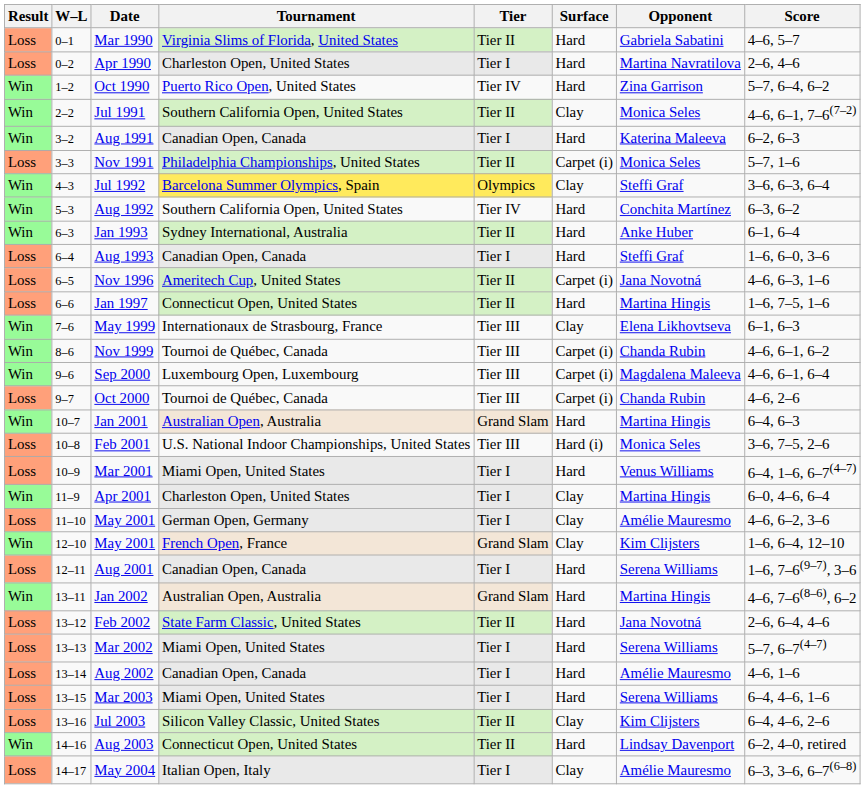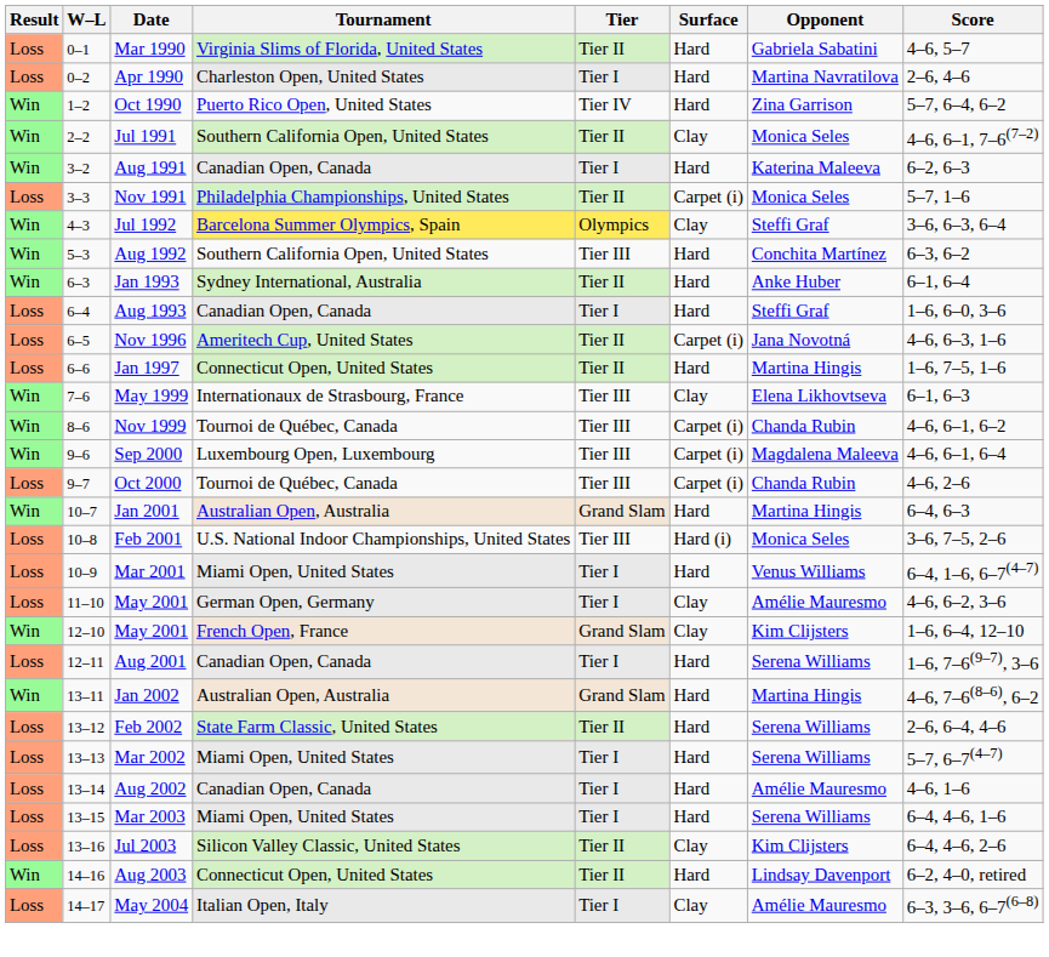 <table class="sortable wikitable">
 <tr>
 <th>Result</th>
 <th class=unsortable>W–L</th>
 <th>Date</th>
 <th>Tournament</th>
 <th>Tier</th>
 <th>Surface</th>
 <th>Opponent</th>
 <th class="unsortable">Score</th>
 </tr>
 <tr>
 <td style="background:#ffa07a;">Loss</td>
 <td><small>0–1</small></td>
 <td><a href='#'>Mar 1990</a></td>
 <td style="background:#d4f1c5;"><a href='#'>Virginia Slims of Florida</a>, <a href='#'>United States</a></td>
 <td style="background:#d4f1c5;">Tier II</td>
 <td>Hard</td>
 <td> <a href='#'>Gabriela Sabatini</a></td>
 <td>4–6, 5–7</td>
 </tr>
 <tr>
 <td style="background:#ffa07a;">Loss</td>
 <td><small>0–2</small></td>
 <td><a href='#'>Apr 1990</a></td>
 <td style="background:#e9e9e9;">Charleston Open, United States</td>
 <td style="background:#e9e9e9;">Tier I</td>
 <td>Hard</td>
 <td> <a href='#'>Martina Navratilova</a></td>
 <td>2–6, 4–6</td>
 </tr>
 <tr>
 <td style="background:#98fb98;">Win</td>
 <td><small>1–2</small></td>
 <td><a href='#'>Oct 1990</a></td>
 <td><a href='#'>Puerto Rico Open</a>, United States</td>
 <td>Tier IV</td>
 <td>Hard</td>
 <td> <a href='#'>Zina Garrison</a></td>
 <td>5–7, 6–4, 6–2</td>
 </tr>
 <tr>
 <td style="background:#98fb98;">Win</td>
 <td><small>2–2</small></td>
 <td><a href='#'>Jul 1991</a></td>
 <td style="background:#d4f1c5;">Southern California Open, United States</td>
 <td style="background:#d4f1c5;">Tier II</td>
 <td>Clay</td>
 <td> <a href='#'>Monica Seles</a></td>
 <td>4–6, 6–1, 7–6<sup>(7–2)</sup></td>
 </tr>
 <tr>
 <td style="background:#98fb98;">Win</td>
 <td><small>3–2</small></td>
 <td><a href='#'>Aug 1991</a></td>
 <td style="background:#e9e9e9;">Canadian Open, Canada</td>
 <td style="background:#e9e9e9;">Tier I</td>
 <td>Hard</td>
 <td> <a href='#'>Katerina Maleeva</a></td>
 <td>6–2, 6–3</td>
 </tr>
 <tr>
 <td style="background:#ffa07a;">Loss</td>
 <td><small>3–3</small></td>
 <td><a href='#'>Nov 1991</a></td>
 <td style="background:#d4f1c5;"><a href='#'>Philadelphia Championships</a>, United States</td>
 <td style="background:#d4f1c5;">Tier II</td>
 <td>Carpet (i)</td>
 <td> <a href='#'>Monica Seles</a></td>
 <td>5–7, 1–6</td>
 </tr>
 <tr>
 <td style="background:#98fb98;">Win</td>
 <td><small>4–3</small></td>
 <td><a href='#'>Jul 1992</a></td>
 <td style="background:#ffea5c;"><a href='#'>Barcelona Summer Olympics</a>, Spain</td>
 <td style="background:#ffea5c;">Olympics</td>
 <td>Clay</td>
 <td> <a href='#'>Steffi Graf</a></td>
 <td>3–6, 6–3, 6–4</td>
 </tr>
 <tr>
 <td style="background:#98fb98;">Win</td>
 <td><small>5–3</small></td>
 <td><a href='#'>Aug 1992</a></td>
 <td>Southern California Open, United States</td>
-<td>Tier IV</td>
+<td>Tier III</td>
 <td>Hard</td>
 <td> <a href='#'>Conchita Martínez</a></td>
 <td>6–3, 6–2</td>
 </tr>
 <tr>
 <td style="background:#98fb98;">Win</td>
 <td><small>6–3</small></td>
 <td><a href='#'>Jan 1993</a></td>
 <td style="background:#d4f1c5;">Sydney International, Australia</td>
 <td style="background:#d4f1c5;">Tier II</td>
 <td>Hard</td>
 <td> <a href='#'>Anke Huber</a></td>
 <td>6–1, 6–4</td>
 </tr>
 <tr>
 <td style="background:#ffa07a;">Loss</td>
 <td><small>6–4</small></td>
 <td><a href='#'>Aug 1993</a></td>
 <td style="background:#e9e9e9;">Canadian Open, Canada</td>
 <td style="background:#e9e9e9;">Tier I</td>
 <td>Hard</td>
 <td> <a href='#'>Steffi Graf</a></td>
 <td>1–6, 6–0, 3–6</td>
 </tr>
 <tr>
 <td style="background:#ffa07a;">Loss</td>
 <td><small>6–5</small></td>
 <td><a href='#'>Nov 1996</a></td>
 <td style="background:#d4f1c5;"><a href='#'>Ameritech Cup</a>, United States</td>
 <td style="background:#d4f1c5;">Tier II</td>
 <td>Carpet (i)</td>
 <td> <a href='#'>Jana Novotná</a></td>
 <td>4–6, 6–3, 1–6</td>
 </tr>
 <tr>
 <td style="background:#ffa07a;">Loss</td>
 <td><small>6–6</small></td>
 <td><a href='#'>Jan 1997</a></td>
 <td style="background:#d4f1c5;">Connecticut Open, United States</td>
 <td style="background:#d4f1c5;">Tier II</td>
 <td>Hard</td>
 <td> <a href='#'>Martina Hingis</a></td>
 <td>1–6, 7–5, 1–6</td>
 </tr>
 <tr>
 <td style="background:#98fb98;">Win</td>
 <td><small>7–6</small></td>
 <td><a href='#'>May 1999</a></td>
 <td>Internationaux de Strasbourg, France</td>
 <td>Tier III</td>
 <td>Clay</td>
 <td> <a href='#'>Elena Likhovtseva</a></td>
 <td>6–1, 6–3</td>
 </tr>
 <tr>
 <td style="background:#98fb98;">Win</td>
 <td><small>8–6</small></td>
 <td><a href='#'>Nov 1999</a></td>
 <td>Tournoi de Québec, Canada</td>
 <td>Tier III</td>
 <td>Carpet (i)</td>
 <td> <a href='#'>Chanda Rubin</a></td>
 <td>4–6, 6–1, 6–2</td>
 </tr>
 <tr>
 <td style="background:#98fb98;">Win</td>
 <td><small>9–6</small></td>
 <td><a href='#'>Sep 2000</a></td>
 <td>Luxembourg Open, Luxembourg</td>
 <td>Tier III</td>
 <td>Carpet (i)</td>
 <td> <a href='#'>Magdalena Maleeva</a></td>
 <td>4–6, 6–1, 6–4</td>
 </tr>
 <tr>
 <td style="background:#ffa07a;">Loss</td>
 <td><small>9–7</small></td>
 <td><a href='#'>Oct 2000</a></td>
 <td>Tournoi de Québec, Canada</td>
 <td>Tier III</td>
 <td>Carpet (i)</td>
 <td> <a href='#'>Chanda Rubin</a></td>
 <td>4–6, 2–6</td>
 </tr>
 <tr>
 <td style="background:#98fb98;">Win</td>
 <td><small>10–7</small></td>
 <td><a href='#'>Jan 2001</a></td>
 <td bgcolor="#f3e6d7"><a href='#'>Australian Open</a>, Australia</td>
 <td bgcolor="#f3e6d7">Grand Slam</td>
 <td>Hard</td>
 <td> <a href='#'>Martina Hingis</a></td>
 <td>6–4, 6–3</td>
 </tr>
 <tr>
 <td style="background:#ffa07a;">Loss</td>
 <td><small>10–8</small></td>
 <td><a href='#'>Feb 2001</a></td>
 <td>U.S. National Indoor Championships, United States</td>
 <td>Tier III</td>
 <td>Hard (i)</td>
 <td> <a href='#'>Monica Seles</a></td>
 <td>3–6, 7–5, 2–6</td>
 </tr>
 <tr>
 <td style="background:#ffa07a;">Loss</td>
 <td><small>10–9</small></td>
 <td><a href='#'>Mar 2001</a></td>
 <td style="background:#e9e9e9;">Miami Open, United States</td>
 <td style="background:#e9e9e9;">Tier I</td>
 <td>Hard</td>
 <td> <a href='#'>Venus Williams</a></td>
 <td>6–4, 1–6, 6–7<sup>(4–7)</sup></td>
 </tr>
 <tr>
-<td style="background:#98fb98;">Win</td>
-<td><small>11–9</small></td>
-<td><a href='#'>Apr 2001</a></td>
-<td style="background:#e9e9e9;">Charleston Open, United States</td>
-<td style="background:#e9e9e9;">Tier I</td>
-<td>Clay</td>
-<td> <a href='#'>Martina Hingis</a></td>
-<td>6–0, 4–6, 6–4</td>
-</tr>
-<tr>
 <td style="background:#ffa07a;">Loss</td>
 <td><small>11–10</small></td>
 <td><a href='#'>May 2001</a></td>
 <td style="background:#e9e9e9;">German Open, Germany</td>
 <td style="background:#e9e9e9;">Tier I</td>
 <td>Clay</td>
 <td> <a href='#'>Amélie Mauresmo</a></td>
 <td>4–6, 6–2, 3–6</td>
 </tr>
 <tr>
 <td style="background:#98fb98;">Win</td>
 <td><small>12–10</small></td>
 <td><a href='#'>May 2001</a></td>
 <td bgcolor="#f3e6d7"><a href='#'>French Open</a>, France</td>
 <td bgcolor="#f3e6d7">Grand Slam</td>
 <td>Clay</td>
 <td> <a href='#'>Kim Clijsters</a></td>
 <td>1–6, 6–4, 12–10</td>
 </tr>
 <tr>
 <td style="background:#ffa07a;">Loss</td>
 <td><small>12–11</small></td>
 <td><a href='#'>Aug 2001</a></td>
 <td style="background:#e9e9e9;">Canadian Open, Canada</td>
 <td style="background:#e9e9e9;">Tier I</td>
 <td>Hard</td>
 <td> <a href='#'>Serena Williams</a></td>
 <td>1–6, 7–6<sup>(9–7)</sup>, 3–6</td>
 </tr>
 <tr>
 <td style="background:#98fb98;">Win</td>
 <td><small>13–11</small></td>
 <td><a href='#'>Jan 2002</a></td>
 <td bgcolor="#f3e6d7">Australian Open, Australia</td>
 <td bgcolor="#f3e6d7">Grand Slam</td>
 <td>Hard</td>
 <td> <a href='#'>Martina Hingis</a></td>
 <td>4–6, 7–6<sup>(8–6)</sup>, 6–2</td>
 </tr>
 <tr>
 <td style="background:#ffa07a;">Loss</td>
 <td><small>13–12</small></td>
 <td><a href='#'>Feb 2002</a></td>
 <td style="background:#d4f1c5;"><a href='#'>State Farm Classic</a>, United States</td>
 <td style="background:#d4f1c5;">Tier II</td>
 <td>Hard</td>
-<td> <a href='#'>Jana Novotná</a></td>
+<td> <a href='#'>Serena Williams</a></td>
 <td>2–6, 6–4, 4–6</td>
 </tr>
 <tr>
 <td style="background:#ffa07a;">Loss</td>
 <td><small>13–13</small></td>
 <td><a href='#'>Mar 2002</a></td>
 <td style="background:#e9e9e9;">Miami Open, United States</td>
 <td style="background:#e9e9e9;">Tier I</td>
 <td>Hard</td>
 <td> <a href='#'>Serena Williams</a></td>
 <td>5–7, 6–7<sup>(4–7)</sup></td>
 </tr>
 <tr>
 <td style="background:#ffa07a;">Loss</td>
 <td><small>13–14</small></td>
 <td><a href='#'>Aug 2002</a></td>
 <td style="background:#e9e9e9;">Canadian Open, Canada</td>
 <td style="background:#e9e9e9;">Tier I</td>
 <td>Hard</td>
 <td> <a href='#'>Amélie Mauresmo</a></td>
 <td>4–6, 1–6</td>
 </tr>
 <tr>
 <td style="background:#ffa07a;">Loss</td>
 <td><small>13–15</small></td>
 <td><a href='#'>Mar 2003</a></td>
 <td style="background:#e9e9e9;">Miami Open, United States</td>
 <td style="background:#e9e9e9;">Tier I</td>
 <td>Hard</td>
 <td> <a href='#'>Serena Williams</a></td>
 <td>6–4, 4–6, 1–6</td>
 </tr>
 <tr>
 <td style="background:#ffa07a;">Loss</td>
 <td><small>13–16</small></td>
 <td><a href='#'>Jul 2003</a></td>
 <td style="background:#d4f1c5;">Silicon Valley Classic, United States</td>
 <td style="background:#d4f1c5;">Tier II</td>
 <td>Clay</td>
 <td> <a href='#'>Kim Clijsters</a></td>
 <td>6–4, 4–6, 2–6</td>
 </tr>
 <tr>
 <td style="background:#98fb98;">Win</td>
 <td><small>14–16</small></td>
 <td><a href='#'>Aug 2003</a></td>
 <td style="background:#d4f1c5;">Connecticut Open, United States</td>
 <td style="background:#d4f1c5;">Tier II</td>
 <td>Hard</td>
 <td> <a href='#'>Lindsay Davenport</a></td>
 <td>6–2, 4–0, retired</td>
 </tr>
 <tr>
 <td style="background:#ffa07a;">Loss</td>
 <td><small>14–17</small></td>
 <td><a href='#'>May 2004</a></td>
 <td style="background:#e9e9e9;">Italian Open, Italy</td>
 <td style="background:#e9e9e9;">Tier I</td>
 <td>Clay</td>
 <td> <a href='#'>Amélie Mauresmo</a></td>
 <td>6–3, 3–6, 6–7<sup>(6–8)</sup></td>
 </tr>
 </table>
